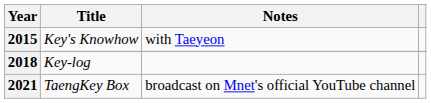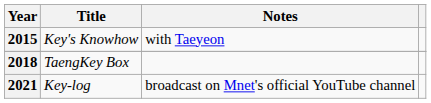 <table class="wikitable sortable plainrowheaders">
 <tr>
 <th scope="col">Year</th>
 <th scope="col">Title</th>
 <th scope="col" class="unsortable">Notes</th>
 <th scope="col" class="unsortable"></th>
 </tr>
 <tr>
 <th scope="row">2015</th>
 <td><em>Key's Knowhow</em></td>
 <td>with <a href='#'>Taeyeon</a></td>
 <td style="text-align:center"></td>
 </tr>
 <tr>
 </tr>
 <tr>
 <th scope="row">2018</th>
-<td><em>Key-log</em></td>
+<td><em>TaengKey Box</em></td>
 <td></td>
 <td style="text-align:center"></td>
 </tr>
 <tr>
 <th scope="row">2021</th>
-<td><em>TaengKey Box</em></td>
+<td><em>Key-log</em></td>
 <td>broadcast on <a href='#'>Mnet</a>'s official YouTube channel</td>
 <td style="text-align:center"></td>
 </tr>
 </table>
